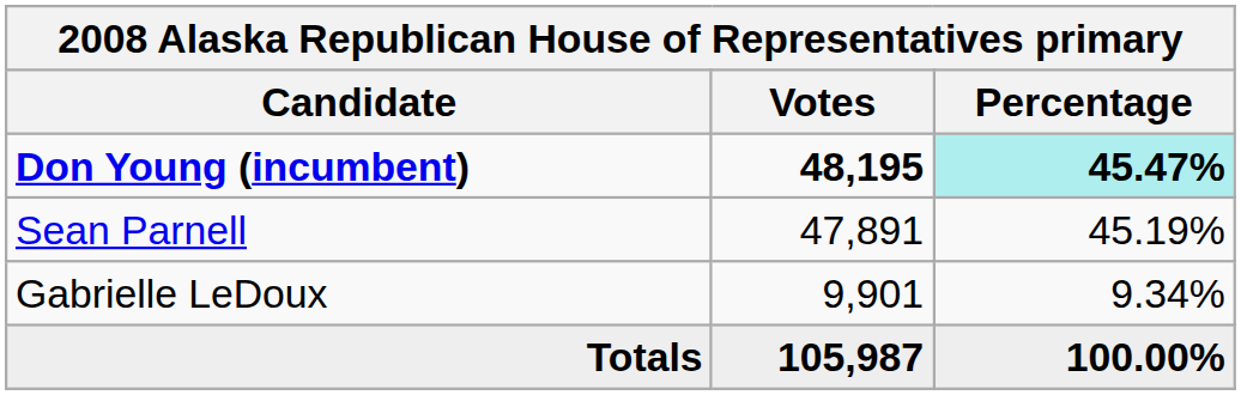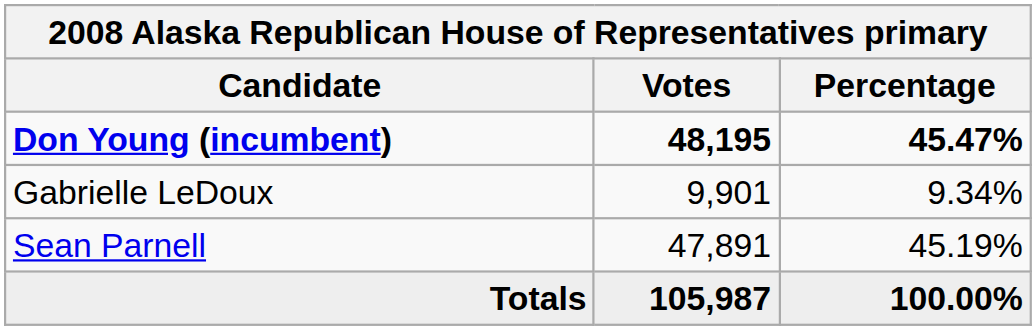 <table class="wikitable" style="font-size: 95%;">
 <tr>
 <th colspan="3">2008 Alaska Republican House of Representatives primary</th>
 </tr>
 <tr>
 <th style="width: 17em">Candidate</th>
 <th style="width: 5em">Votes</th>
 <th style="width: 7em">Percentage</th>
 </tr>
 <tr>
 <td><strong><a href='#'>Don Young</a> (<a href='#'>incumbent</a>)</strong></td>
 <td align="right"><strong>48,195</strong></td>
-<td align="right" style="background: paleturquoise;"><strong>45.47%</strong></td>
+<td align="right"><strong>45.47%</strong></td>
+</tr>
+<tr>
+<td>Gabrielle LeDoux</td>
+<td align="right">9,901</td>
+<td align="right">9.34%</td>
 </tr>
 <tr>
 <td><a href='#'>Sean Parnell</a></td>
 <td align="right">47,891</td>
 <td align="right">45.19%</td>
-</tr>
-<tr>
-<td>Gabrielle LeDoux</td>
-<td align="right">9,901</td>
-<td align="right">9.34%</td>
 </tr>
 <tr bgcolor="#EEEEEE">
 <td align="right"><strong>Totals</strong></td>
 <td align="right"><strong>105,987</strong></td>
 <td align="right"><strong>100.00%</strong></td>
 </tr>
 </table>
